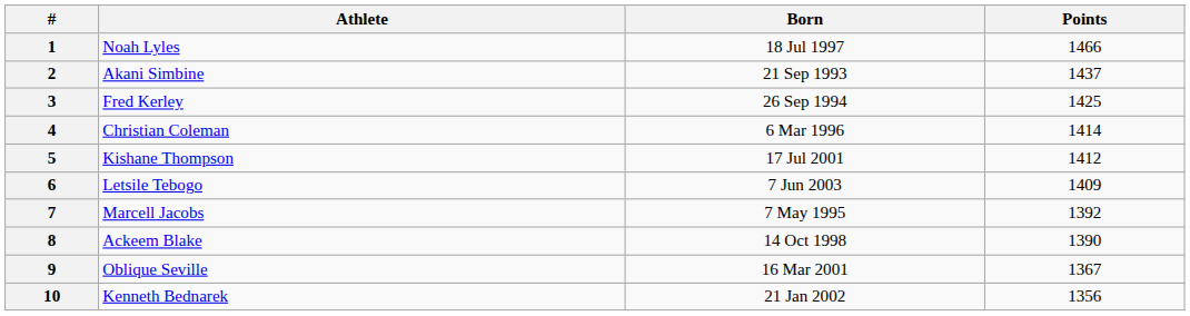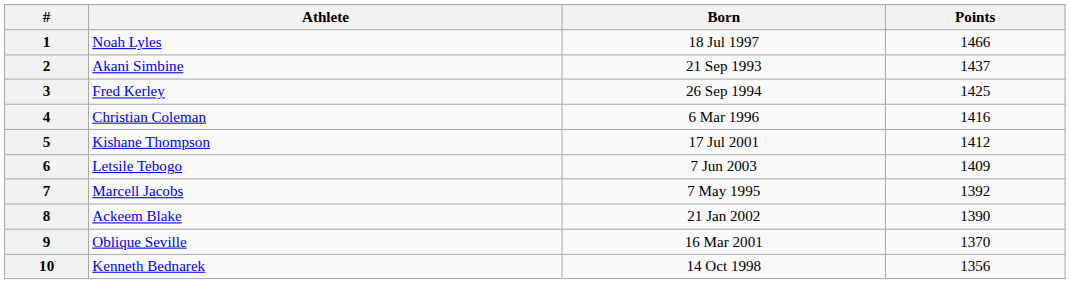 <table class="wikitable" width=80% style="font-size:90%; text-align:center;">
 <tr>
 <th>#</th>
 <th>Athlete</th>
 <th>Born</th>
 <th>Points</th>
 </tr>
 <tr>
 <th>1</th>
 <td align=left> <a href='#'>Noah Lyles</a></td>
 <td>18 Jul 1997</td>
 <td>1466</td>
 </tr>
 <tr>
 <th>2</th>
 <td align=left> <a href='#'>Akani Simbine</a></td>
 <td>21 Sep 1993</td>
 <td>1437</td>
 </tr>
 <tr>
 <th>3</th>
 <td align=left> <a href='#'>Fred Kerley</a></td>
 <td>26 Sep 1994</td>
 <td>1425</td>
 </tr>
 <tr>
 <th>4</th>
 <td align=left> <a href='#'>Christian Coleman</a></td>
 <td>6 Mar 1996</td>
-<td>1414</td>
+<td>1416</td>
 </tr>
 <tr>
 <th>5</th>
 <td align=left> <a href='#'>Kishane Thompson</a></td>
 <td>17 Jul 2001</td>
 <td>1412</td>
 </tr>
 <tr>
 <th>6</th>
 <td align=left> <a href='#'>Letsile Tebogo</a></td>
 <td>7 Jun 2003</td>
 <td>1409</td>
 </tr>
 <tr>
 <th>7</th>
 <td align=left> <a href='#'>Marcell Jacobs</a></td>
 <td>7 May 1995</td>
 <td>1392</td>
 </tr>
 <tr>
 <th>8</th>
 <td align=left> <a href='#'>Ackeem Blake</a></td>
-<td>14 Oct 1998</td>
+<td>21 Jan 2002</td>
 <td>1390</td>
 </tr>
 <tr>
 <th>9</th>
 <td align=left> <a href='#'>Oblique Seville</a></td>
 <td>16 Mar 2001</td>
-<td>1367</td>
+<td>1370</td>
 </tr>
 <tr>
 <th>10</th>
 <td align=left> <a href='#'>Kenneth Bednarek</a></td>
-<td>21 Jan 2002</td>
+<td>14 Oct 1998</td>
 <td>1356</td>
 </tr>
 </table>
